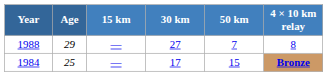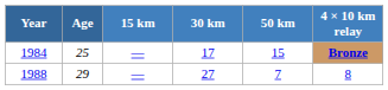 <table class="wikitable" style="font-size:95%; text-align:center; border:grey solid 1px; border-collapse:collapse; background:#ffffff;">
 <tr>
 <th style="background-color:#369; color:white; width:60px;"> Year </th>
 <th style="background-color:#369; color:white; width:40px;"> Age </th>
 <th style="background-color:#4180be; color:white; width:75px;"> 15 km </th>
 <th style="background-color:#4180be; color:white; width:75px;"> 30 km </th>
 <th style="background-color:#4180be; color:white; width:75px;"> 50 km </th>
 <th style="background-color:#4180be; color:white; width:75px;"> 4 × 10 km <br> relay </th>
 </tr>
 <tr>
+<td><a href='#'>1984</a></td>
+<td><em>25</em></td>
+<td><a href='#'>—</a></td>
+<td><a href='#'>17</a></td>
+<td><a href='#'>15</a></td>
+<td bgcolor="cc9966"><a href='#'><strong>Bronze</strong></a></td>
+</tr>
+<tr>
 <td><a href='#'>1988</a></td>
 <td><em>29</em></td>
 <td><a href='#'>—</a></td>
 <td><a href='#'>27</a></td>
 <td><a href='#'>7</a></td>
 <td><a href='#'>8</a></td>
 </tr>
-<tr>
-<td><a href='#'>1984</a></td>
-<td><em>25</em></td>
-<td><a href='#'>—</a></td>
-<td><a href='#'>17</a></td>
-<td><a href='#'>15</a></td>
-<td bgcolor="cc9966"><a href='#'><strong>Bronze</strong></a></td>
-</tr>
 </table>
